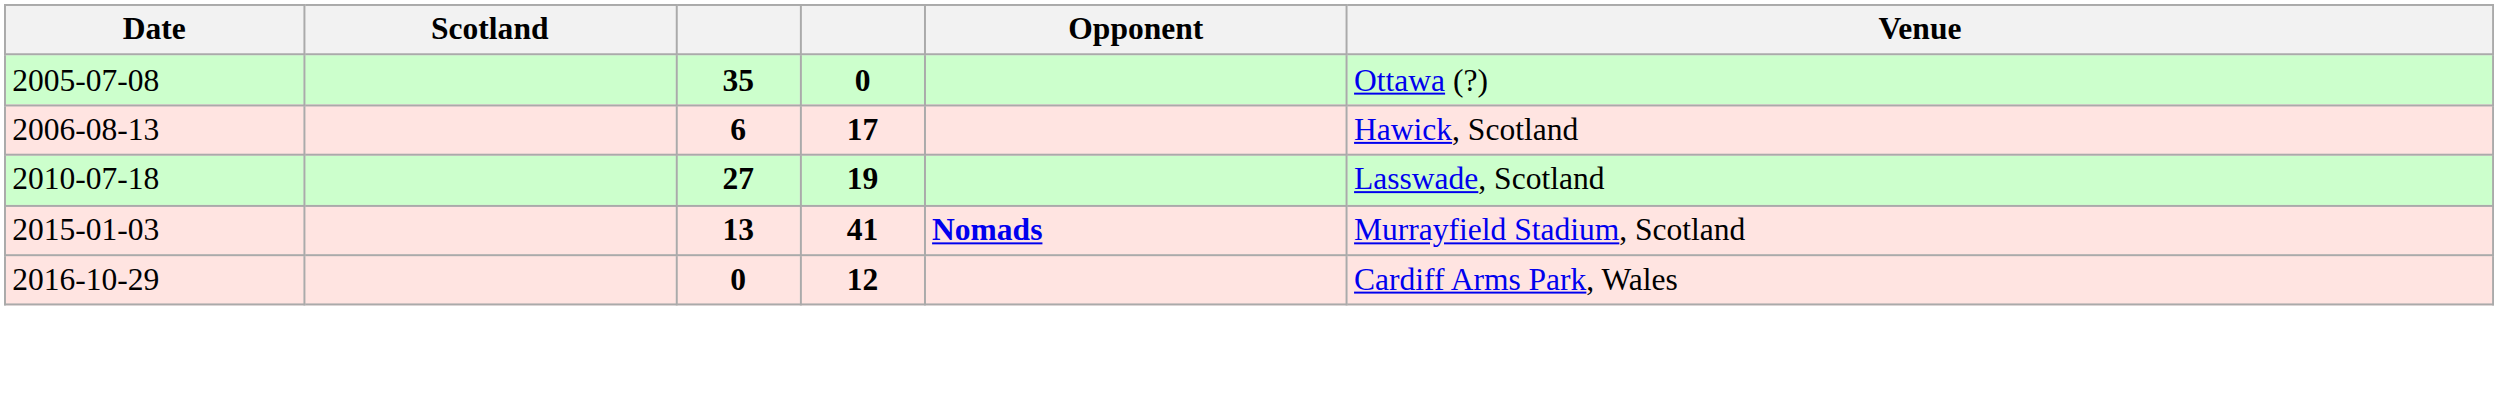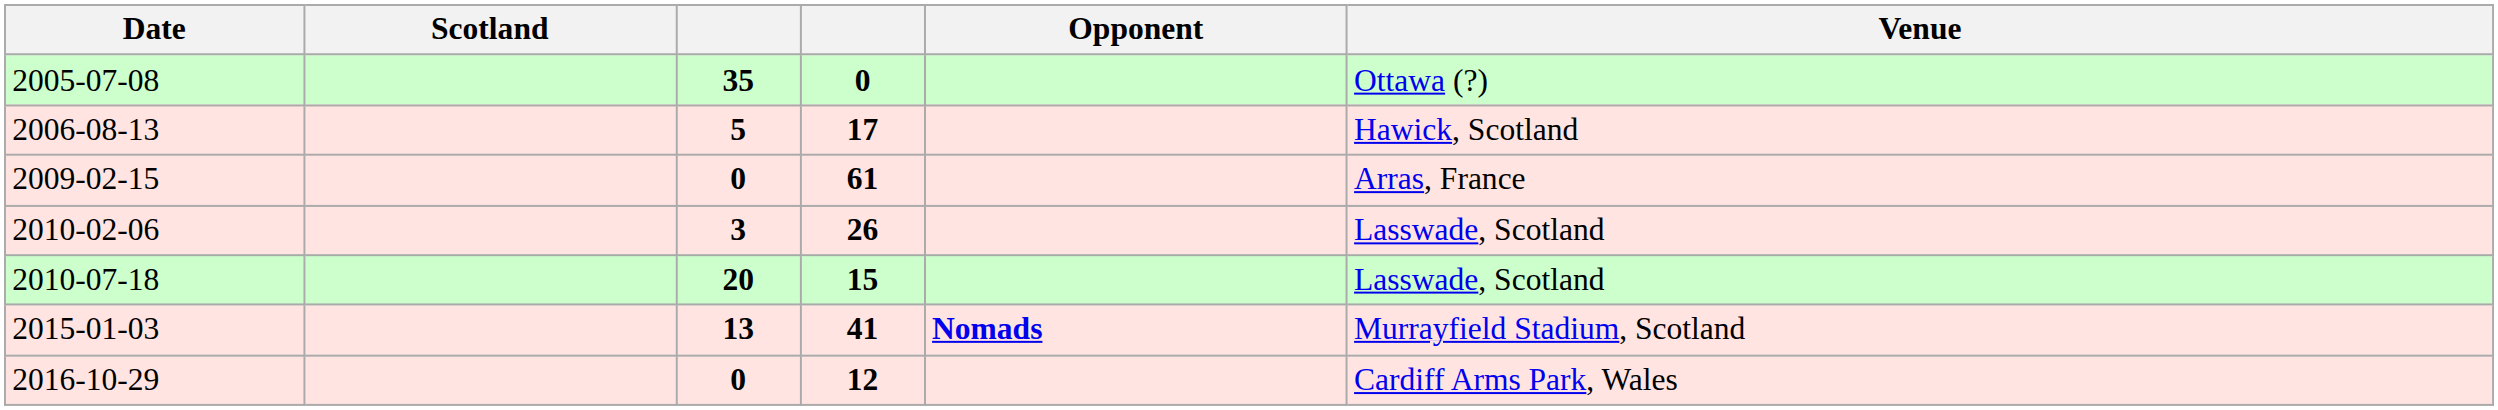 <table class="wikitable sortable" style="width:100%">
 <tr>
 <th style="width:12%">Date</th>
 <th>Scotland</th>
 <th style="width:5%"></th>
 <th style="width:5%"></th>
 <th>Opponent</th>
 <th>Venue</th>
 </tr>
 <tr bgcolor="#ccffcc">
 <td>2005-07-08</td>
 <td align="right"></td>
 <td align="center"><strong>35</strong></td>
 <td align="center"><strong>0</strong></td>
 <td></td>
 <td><a href='#'>Ottawa</a> (?)</td>
 </tr>
 <tr bgcolor="FFE4E1">
 <td>2006-08-13</td>
 <td align="right"></td>
-<td align="center"><strong>6</strong></td>
+<td align="center"><strong>5</strong></td>
 <td align="center"><strong>17</strong></td>
 <td></td>
 <td><a href='#'>Hawick</a>, Scotland</td>
 </tr>
+<tr bgcolor="FFE4E1">
+<td>2009-02-15</td>
+<td align="right"></td>
+<td align="center"><strong>0</strong></td>
+<td align="center"><strong>61</strong></td>
+<td></td>
+<td><a href='#'>Arras</a>, France</td>
+</tr>
+<tr bgcolor="FFE4E1">
+<td>2010-02-06</td>
+<td align="right"></td>
+<td align="center"><strong>3</strong></td>
+<td align="center"><strong>26</strong></td>
+<td></td>
+<td><a href='#'>Lasswade</a>, Scotland</td>
+</tr>
 <tr bgcolor="#ccffcc">
 <td>2010-07-18</td>
 <td align="right"></td>
-<td align="center"><strong>27</strong></td>
-<td align="center"><strong>19</strong></td>
+<td align="center"><strong>20</strong></td>
+<td align="center"><strong>15</strong></td>
 <td></td>
 <td><a href='#'>Lasswade</a>, Scotland</td>
 </tr>
 <tr bgcolor="FFE4E1">
 <td>2015-01-03</td>
 <td align="right"></td>
 <td align="center"><strong>13</strong></td>
 <td align="center"><strong>41</strong></td>
 <td><strong> <a href='#'>Nomads</a></strong></td>
 <td><a href='#'>Murrayfield Stadium</a>, Scotland</td>
 </tr>
 <tr bgcolor="FFE4E1">
 <td>2016-10-29</td>
 <td align="right"></td>
 <td align="center"><strong>0</strong></td>
 <td align="center"><strong>12</strong></td>
 <td></td>
 <td><a href='#'>Cardiff Arms Park</a>, Wales</td>
 </tr>
 </table>
